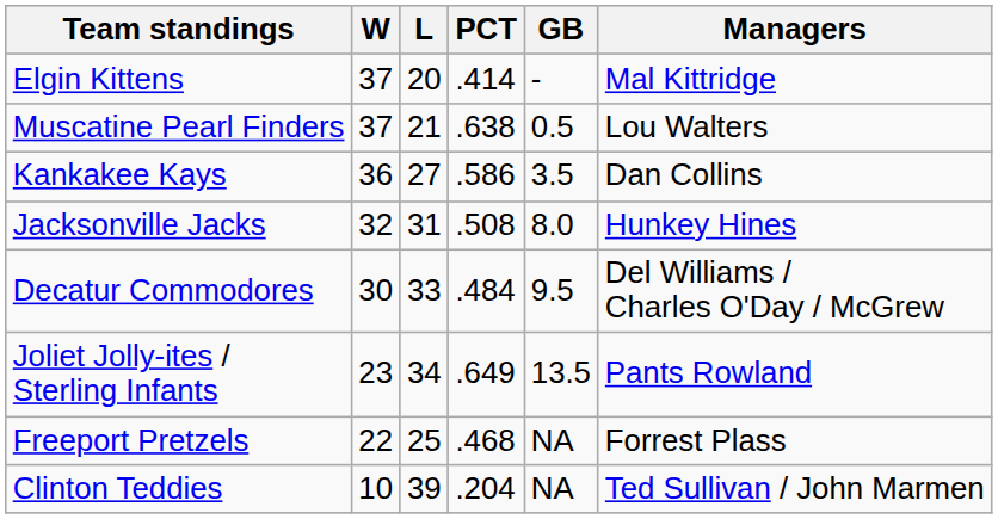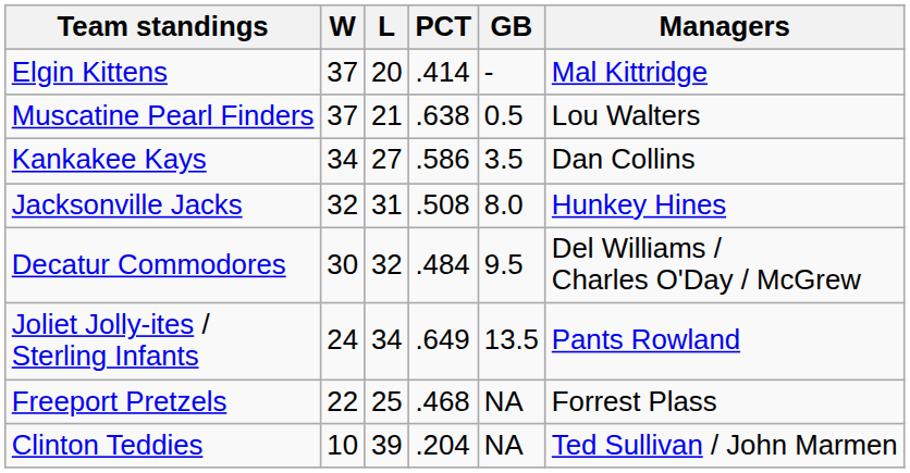 <table class="wikitable">
 <tr>
 <th>Team standings</th>
 <th>W</th>
 <th>L</th>
 <th>PCT</th>
 <th>GB</th>
 <th>Managers</th>
 </tr>
 <tr>
 <td><a href='#'>Elgin Kittens</a></td>
 <td>37</td>
 <td>20</td>
 <td>.414</td>
 <td>-</td>
 <td><a href='#'>Mal Kittridge</a></td>
 </tr>
 <tr>
 <td><a href='#'>Muscatine Pearl Finders</a></td>
 <td>37</td>
 <td>21</td>
 <td>.638</td>
 <td>0.5</td>
 <td>Lou Walters</td>
 </tr>
 <tr>
 <td><a href='#'>Kankakee Kays</a></td>
-<td>36</td>
+<td>34</td>
 <td>27</td>
 <td>.586</td>
 <td>3.5</td>
 <td>Dan Collins</td>
 </tr>
 <tr>
 <td><a href='#'>Jacksonville Jacks</a></td>
 <td>32</td>
 <td>31</td>
 <td>.508</td>
 <td>8.0</td>
 <td><a href='#'>Hunkey Hines</a></td>
 </tr>
 <tr>
 <td><a href='#'>Decatur Commodores</a></td>
 <td>30</td>
-<td>33</td>
+<td>32</td>
 <td>.484</td>
 <td>9.5</td>
 <td>Del Williams /<br>Charles O'Day / McGrew</td>
 </tr>
 <tr>
 <td><a href='#'>Joliet Jolly-ites</a> /<br> <a href='#'>Sterling Infants</a></td>
-<td>23</td>
+<td>24</td>
 <td>34</td>
 <td>.649</td>
 <td>13.5</td>
 <td><a href='#'>Pants Rowland</a></td>
 </tr>
 <tr>
 <td><a href='#'>Freeport Pretzels</a></td>
 <td>22</td>
 <td>25</td>
 <td>.468</td>
 <td>NA</td>
 <td>Forrest Plass</td>
 </tr>
 <tr>
 <td><a href='#'>Clinton Teddies</a></td>
 <td>10</td>
 <td>39</td>
 <td>.204</td>
 <td>NA</td>
 <td><a href='#'>Ted Sullivan</a> / John Marmen</td>
 </tr>
 </table>
